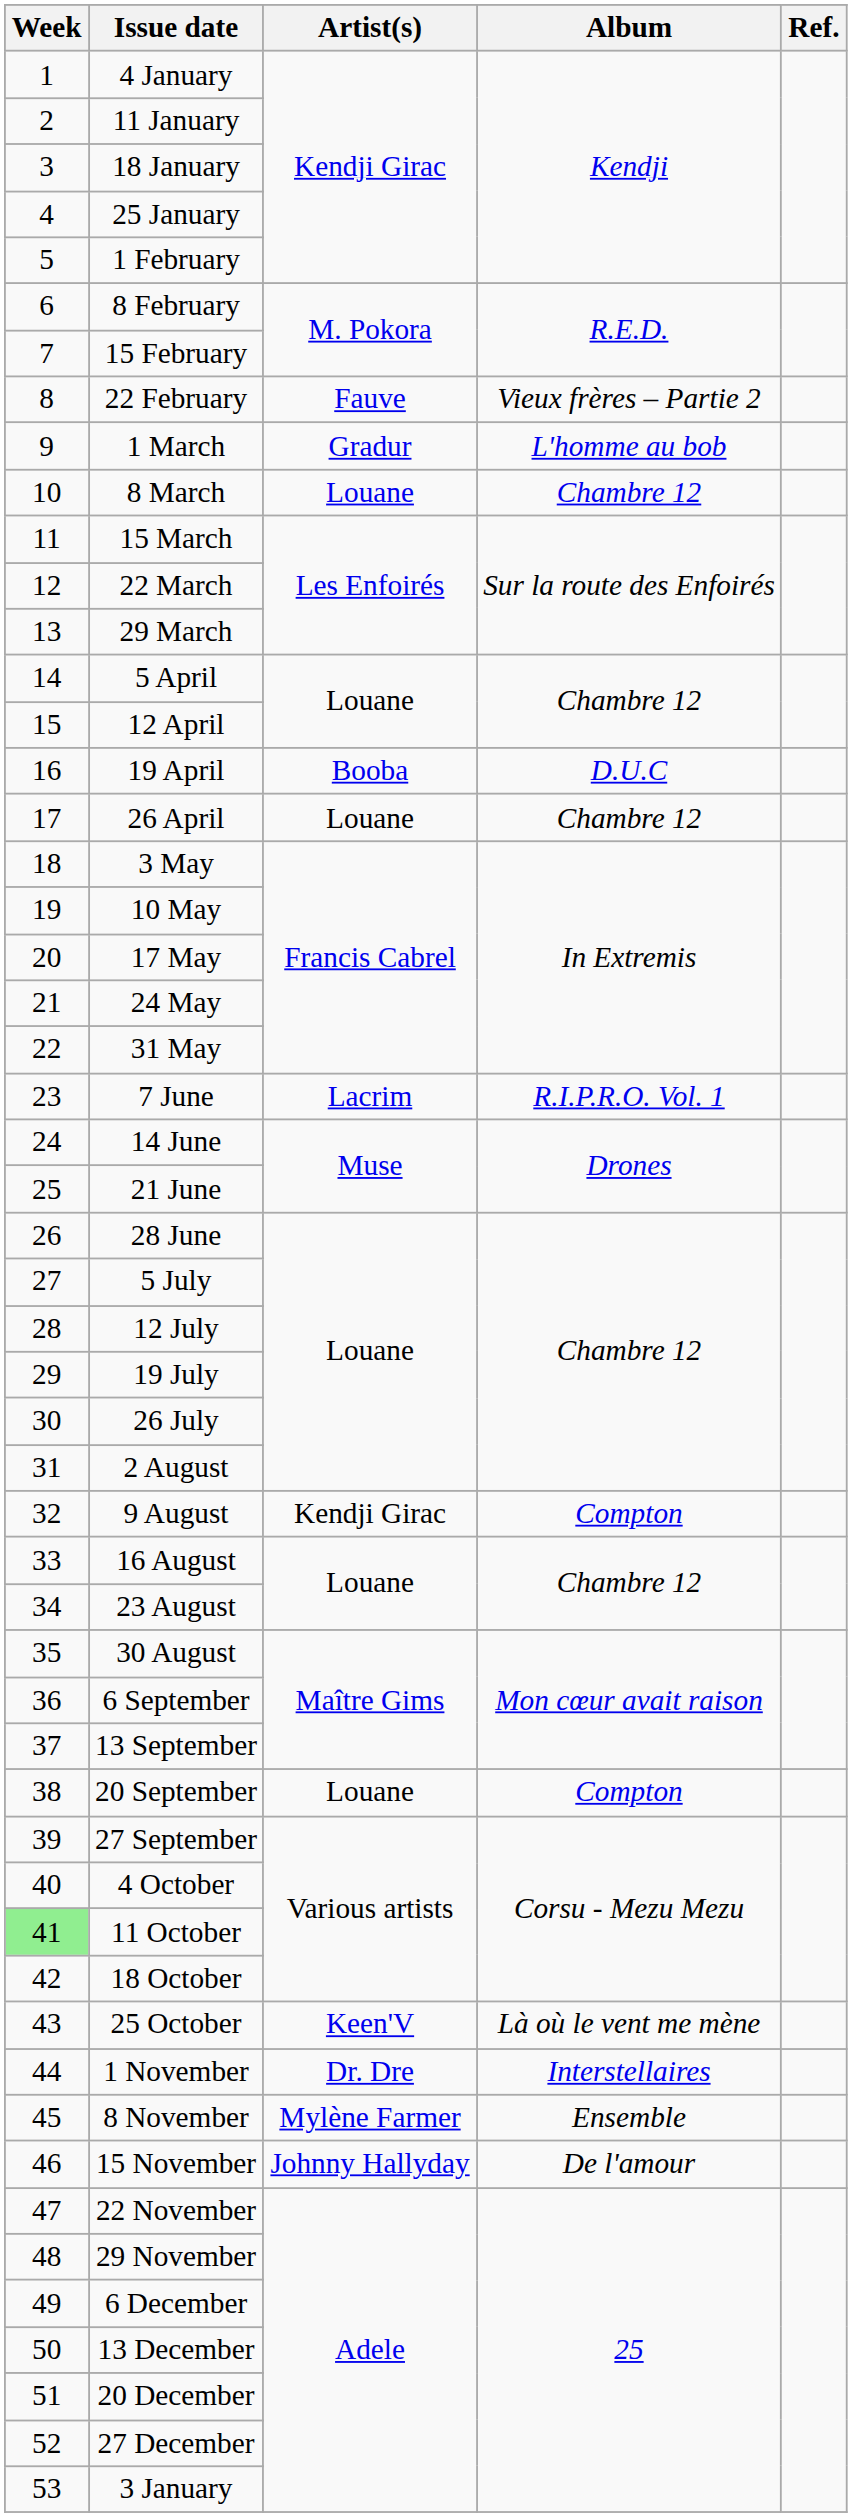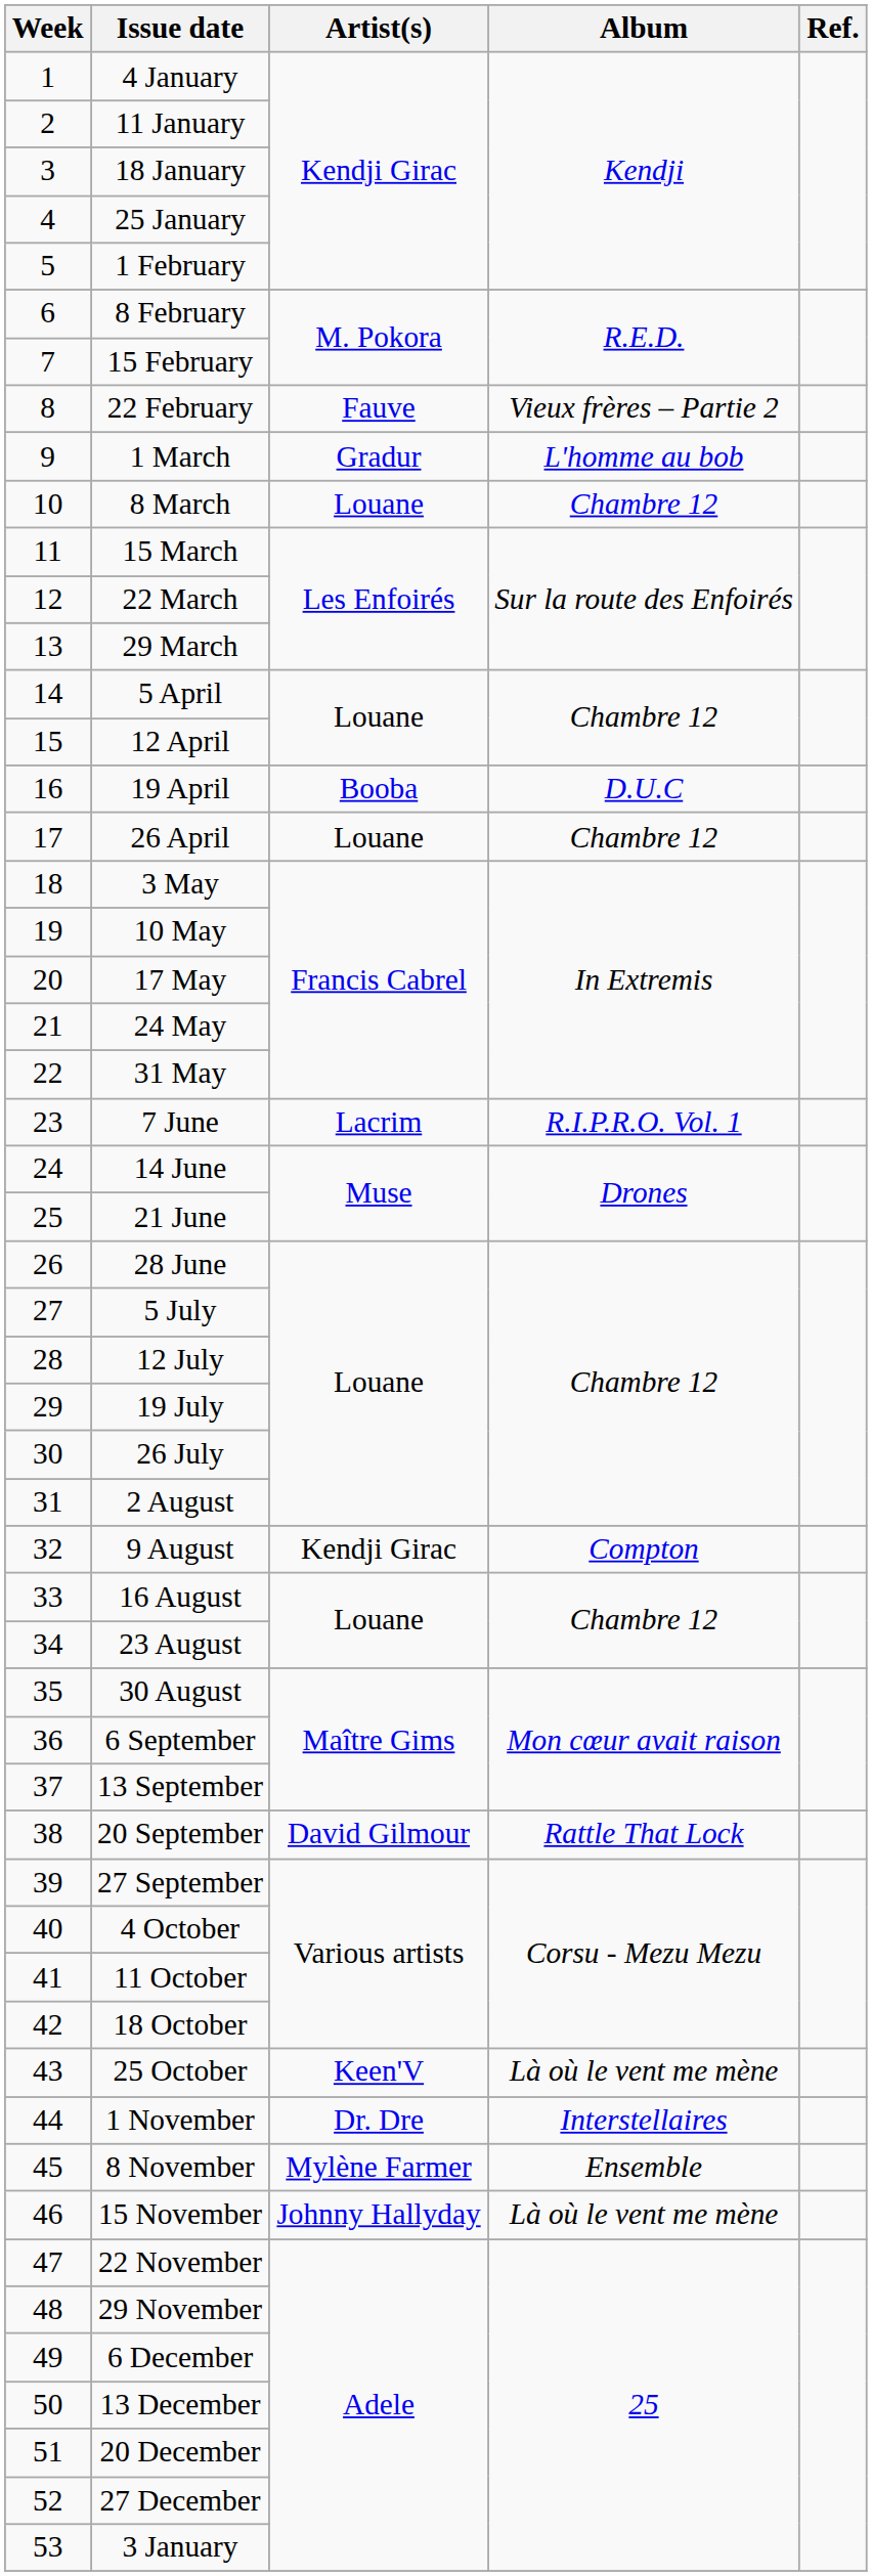 <table class="wikitable" style="text-align:center;">
 <tr>
 <th>Week</th>
 <th>Issue date</th>
 <th>Artist(s)</th>
 <th>Album</th>
 <th>Ref.</th>
 </tr>
 <tr>
 <td>1</td>
 <td>4 January</td>
 <td rowspan="5"><a href='#'>Kendji Girac</a></td>
 <td rowspan="5"><em><a href='#'>Kendji</a></em></td>
 <td rowspan="5"></td>
 </tr>
 <tr>
 <td>2</td>
 <td>11 January</td>
 </tr>
 <tr>
 <td>3</td>
 <td>18 January</td>
 </tr>
 <tr>
 <td>4</td>
 <td>25 January</td>
 </tr>
 <tr>
 <td>5</td>
 <td>1 February</td>
 </tr>
 <tr>
 <td>6</td>
 <td>8 February</td>
 <td rowspan="2"><a href='#'>M. Pokora</a></td>
 <td rowspan="2"><em><a href='#'>R.E.D.</a></em></td>
 <td rowspan="2"></td>
 </tr>
 <tr>
 <td>7</td>
 <td>15 February</td>
 </tr>
 <tr>
 <td>8</td>
 <td>22 February</td>
 <td><a href='#'>Fauve</a></td>
 <td><em>Vieux frères – Partie 2</em></td>
 <td></td>
 </tr>
 <tr>
 <td>9</td>
 <td>1 March</td>
 <td><a href='#'>Gradur</a></td>
 <td><em><a href='#'>L'homme au bob</a></em></td>
 <td></td>
 </tr>
 <tr>
 <td>10</td>
 <td>8 March</td>
 <td><a href='#'>Louane</a></td>
 <td><em><a href='#'>Chambre 12</a></em></td>
 <td></td>
 </tr>
 <tr>
 <td>11</td>
 <td>15 March</td>
 <td rowspan="3"><a href='#'>Les Enfoirés</a></td>
 <td rowspan="3"><em>Sur la route des Enfoirés</em></td>
 <td rowspan="3"></td>
 </tr>
 <tr>
 <td>12</td>
 <td>22 March</td>
 </tr>
 <tr>
 <td>13</td>
 <td>29 March</td>
 </tr>
 <tr>
 <td>14</td>
 <td>5 April</td>
 <td rowspan="2">Louane</td>
 <td rowspan="2"><em>Chambre 12</em></td>
 <td rowspan="2"></td>
 </tr>
 <tr>
 <td>15</td>
 <td>12 April</td>
 </tr>
 <tr>
 <td>16</td>
 <td>19 April</td>
 <td><a href='#'>Booba</a></td>
 <td><em><a href='#'>D.U.C</a></em></td>
 <td></td>
 </tr>
 <tr>
 <td>17</td>
 <td>26 April</td>
 <td>Louane</td>
 <td><em>Chambre 12</em></td>
 <td></td>
 </tr>
 <tr>
 <td>18</td>
 <td>3 May</td>
 <td rowspan="5"><a href='#'>Francis Cabrel</a></td>
 <td rowspan="5"><em>In Extremis</em></td>
 <td rowspan="5"></td>
 </tr>
 <tr>
 <td>19</td>
 <td>10 May</td>
 </tr>
 <tr>
 <td>20</td>
 <td>17 May</td>
 </tr>
 <tr>
 <td>21</td>
 <td>24 May</td>
 </tr>
 <tr>
 <td>22</td>
 <td>31 May</td>
 </tr>
 <tr>
 <td>23</td>
 <td>7 June</td>
 <td><a href='#'>Lacrim</a></td>
 <td><em><a href='#'>R.I.P.R.O. Vol. 1</a></em></td>
 <td></td>
 </tr>
 <tr>
 <td>24</td>
 <td>14 June</td>
 <td rowspan="2"><a href='#'>Muse</a></td>
 <td rowspan="2"><em><a href='#'>Drones</a></em></td>
 <td rowspan="2"></td>
 </tr>
 <tr>
 <td>25</td>
 <td>21 June</td>
 </tr>
 <tr>
 <td>26</td>
 <td>28 June</td>
 <td rowspan="6">Louane</td>
 <td rowspan="6"><em>Chambre 12</em></td>
 <td rowspan="6"></td>
 </tr>
 <tr>
 <td>27</td>
 <td>5 July</td>
 </tr>
 <tr>
 <td>28</td>
 <td>12 July</td>
 </tr>
 <tr>
 <td>29</td>
 <td>19 July</td>
 </tr>
 <tr>
 <td>30</td>
 <td>26 July</td>
 </tr>
 <tr>
 <td>31</td>
 <td>2 August</td>
 </tr>
 <tr>
 <td>32</td>
 <td>9 August</td>
 <td>Kendji Girac</td>
 <td><em><a href='#'>Compton</a></em></td>
 <td></td>
 </tr>
 <tr>
 <td>33</td>
 <td>16 August</td>
 <td rowspan="2">Louane</td>
 <td rowspan="2"><em>Chambre 12</em></td>
 <td rowspan="2"></td>
 </tr>
 <tr>
 <td>34</td>
 <td>23 August</td>
 </tr>
 <tr>
 <td>35</td>
 <td>30 August</td>
 <td rowspan="3"><a href='#'>Maître Gims</a></td>
 <td rowspan="3"><em><a href='#'>Mon cœur avait raison</a></em></td>
 <td rowspan="3"></td>
 </tr>
 <tr>
 <td>36</td>
 <td>6 September</td>
 </tr>
 <tr>
 <td>37</td>
 <td>13 September</td>
 </tr>
 <tr>
 <td>38</td>
 <td>20 September</td>
-<td>Louane</td>
-<td><em><a href='#'>Compton</a></em></td>
+<td><a href='#'>David Gilmour</a></td>
+<td><em><a href='#'>Rattle That Lock</a></em></td>
 <td></td>
 </tr>
 <tr>
 <td>39</td>
 <td>27 September</td>
 <td rowspan="4">Various artists</td>
 <td rowspan="4"><em>Corsu - Mezu Mezu</em></td>
 <td rowspan="4"></td>
 </tr>
 <tr>
 <td>40</td>
 <td>4 October</td>
 </tr>
 <tr>
-<td style="background: lightgreen;">41</td>
+<td>41</td>
 <td>11 October</td>
 </tr>
 <tr>
 <td>42</td>
 <td>18 October</td>
 </tr>
 <tr>
 <td>43</td>
 <td>25 October</td>
 <td><a href='#'>Keen'V</a></td>
 <td><em>Là où le vent me mène</em></td>
 <td></td>
 </tr>
 <tr>
 <td>44</td>
 <td>1 November</td>
 <td><a href='#'>Dr. Dre</a></td>
 <td><em><a href='#'>Interstellaires</a></em></td>
 <td></td>
 </tr>
 <tr>
 <td>45</td>
 <td>8 November</td>
 <td><a href='#'>Mylène Farmer</a></td>
 <td><em>Ensemble</em></td>
 <td></td>
 </tr>
 <tr>
 <td>46</td>
 <td>15 November</td>
 <td><a href='#'>Johnny Hallyday</a></td>
-<td><em>De l'amour</em></td>
+<td><em>Là où le vent me mène</em></td>
 <td></td>
 </tr>
 <tr>
 <td>47</td>
 <td>22 November</td>
 <td rowspan="7"><a href='#'>Adele</a></td>
 <td rowspan="7"><em><a href='#'>25</a></em></td>
 <td rowspan="7"></td>
 </tr>
 <tr>
 <td>48</td>
 <td>29 November</td>
 </tr>
 <tr>
 <td>49</td>
 <td>6 December</td>
 </tr>
 <tr>
 <td>50</td>
 <td>13 December</td>
 </tr>
 <tr>
 <td>51</td>
 <td>20 December</td>
 </tr>
 <tr>
 <td>52</td>
 <td>27 December</td>
 </tr>
 <tr>
 <td>53</td>
 <td>3 January</td>
 </tr>
 </table>
